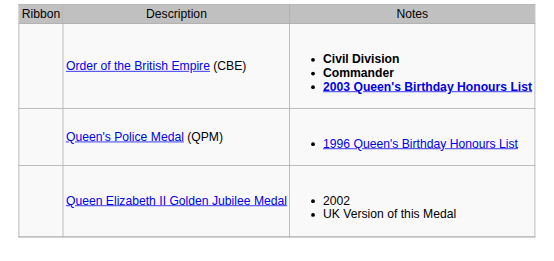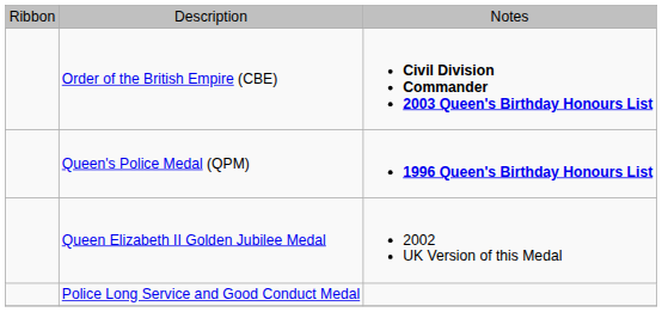 <table class="wikitable" style="margin:auto;">
 <tr style="background:silver;" align="center">
 <td>Ribbon</td>
 <td>Description</td>
 <td>Notes</td>
 </tr>
 <tr>
 <td></td>
 <td><a href='#'>Order of the British Empire</a> (CBE)</td>
 <td><strong><br><ul><li>Civil Division</li><li>Commander</li><li><a href='#'>2003 Queen's Birthday Honours List</a></li></ul></strong></td>
 </tr>
 <tr>
 <td></td>
 <td><a href='#'>Queen's Police Medal</a> (QPM)</td>
-<td><br><ul><li><a href='#'>1996 Queen's Birthday Honours List</a></li></ul></td>
+<td><strong><br><ul><li><a href='#'>1996 Queen's Birthday Honours List</a></li></ul></strong></td>
 </tr>
 <tr>
 <td></td>
 <td><a href='#'>Queen Elizabeth II Golden Jubilee Medal</a></td>
 <td><br><ul><li>2002</li><li>UK Version of this Medal</li></ul></td>
 </tr>
 <tr>
+<td></td>
+<td><a href='#'>Police Long Service and Good Conduct Medal</a></td>
+<td></td>
+</tr>
+<tr>
 </tr>
 </table>
